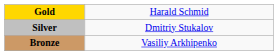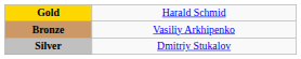 <table class="wikitable" style="text-align:center; " width="35%">
 <tr>
 <td bgcolor="gold"><strong>Gold</strong></td>
 <td><a href='#'>Harald Schmid</a><br>  <small><em></em></small></td>
 </tr>
 <tr>
+<td bgcolor="CC9966"><strong>Bronze</strong></td>
+<td><a href='#'>Vasiliy Arkhipenko</a><br>  <small><em></em></small></td>
+</tr>
+<tr>
 <td bgcolor="silver"><strong>Silver</strong></td>
 <td><a href='#'>Dmitriy Stukalov</a><br>  <small><em></em></small></td>
 </tr>
-<tr>
-<td bgcolor="CC9966"><strong>Bronze</strong></td>
-<td><a href='#'>Vasiliy Arkhipenko</a><br>  <small><em></em></small></td>
-</tr>
 </table>
